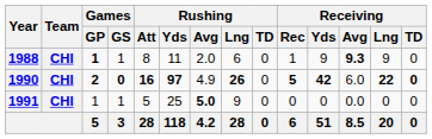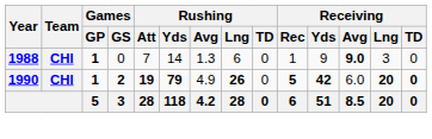 <table class="wikitable" style="text-align:center;">
 <tr>
 <th rowspan="2">Year</th>
 <th rowspan="2">Team</th>
 <th colspan="2">Games</th>
 <th colspan="5">Rushing</th>
 <th colspan="5">Receiving</th>
 </tr>
 <tr>
 <th>GP</th>
 <th>GS</th>
 <th>Att</th>
 <th>Yds</th>
 <th>Avg</th>
 <th>Lng</th>
 <th>TD</th>
 <th>Rec</th>
 <th>Yds</th>
 <th>Avg</th>
 <th>Lng</th>
 <th>TD</th>
 </tr>
 <tr>
 <th><a href='#'>1988</a></th>
 <th><a href='#'>CHI</a></th>
 <td><strong>1</strong></td>
-<td>1</td>
-<td>8</td>
-<td>11</td>
-<td>2.0</td>
+<td>0</td>
+<td>7</td>
+<td>14</td>
+<td>1.3</td>
 <td>6</td>
 <td>0</td>
 <td>1</td>
 <td>9</td>
-<td><strong>9.3</strong></td>
-<td>9</td>
+<td><strong>9.0</strong></td>
+<td>3</td>
 <td>0</td>
 </tr>
 <tr>
 <th><a href='#'>1990</a></th>
 <th><a href='#'>CHI</a></th>
+<td><strong>1</strong></td>
 <td><strong>2</strong></td>
-<td><strong>0</strong></td>
-<td><strong>16</strong></td>
-<td><strong>97</strong></td>
+<td><strong>19</strong></td>
+<td><strong>79</strong></td>
 <td>4.9</td>
 <td><strong>26</strong></td>
 <td>0</td>
 <td><strong>5</strong></td>
 <td><strong>42</strong></td>
 <td>6.0</td>
-<td><strong>22</strong></td>
+<td><strong>20</strong></td>
 <td><strong>0</strong></td>
-</tr>
-<tr>
-<th><a href='#'>1991</a></th>
-<th><a href='#'>CHI</a></th>
-<td>1</td>
-<td>1</td>
-<td>5</td>
-<td>25</td>
-<td><strong>5.0</strong></td>
-<td>9</td>
-<td>0</td>
-<td>0</td>
-<td>0</td>
-<td>0.0</td>
-<td>0</td>
-<td>0</td>
 </tr>
 <tr>
 <th colspan="2"></th>
 <th>5</th>
 <th>3</th>
 <th>28</th>
 <th>118</th>
 <th>4.2</th>
 <th>28</th>
 <th>0</th>
 <th>6</th>
 <th>51</th>
 <th>8.5</th>
 <th>20</th>
 <th>0</th>
 </tr>
 </table>
